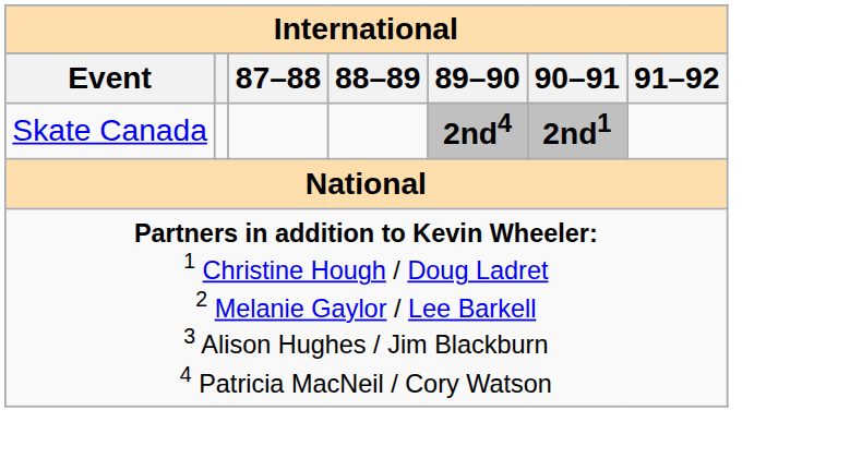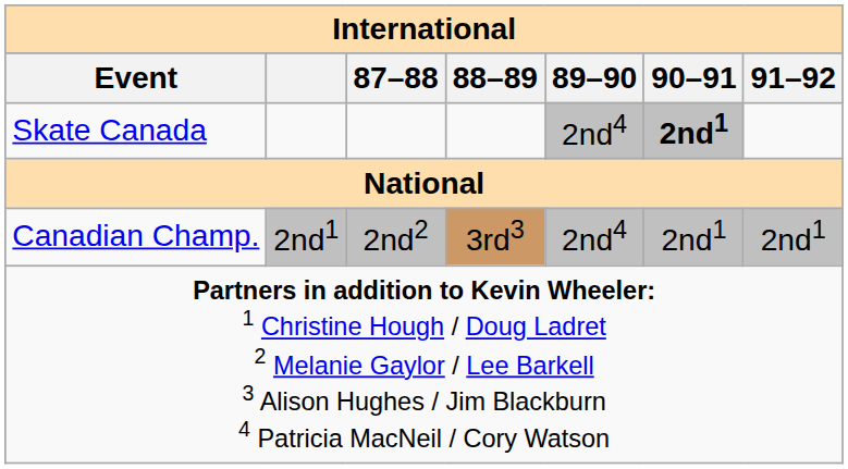 <table class="wikitable" style="text-align:center">
 <tr>
 <th style="background-color: #ffdead; " colspan=7 align=center>International</th>
 </tr>
 <tr>
 <th>Event</th>
 <th></th>
 <th>87–88</th>
 <th>88–89</th>
 <th>89–90</th>
 <th>90–91</th>
 <th>91–92</th>
 </tr>
 <tr>
 <td align=left><a href='#'>Skate Canada</a></td>
 <td></td>
 <td></td>
 <td></td>
-<td bgcolor=silver><strong>2nd<sup>4</sup></strong></td>
+<td bgcolor=silver>2nd<sup>4</sup></td>
 <td bgcolor=silver><strong>2nd<sup>1</sup></strong></td>
 <td></td>
 </tr>
 <tr>
 <th style="background-color: #ffdead; " colspan=7 align=center>National</th>
 </tr>
 <tr>
+<td align=left><a href='#'>Canadian Champ.</a></td>
+<td bgcolor=silver>2nd<sup>1</sup></td>
+<td bgcolor=silver>2nd<sup>2</sup></td>
+<td bgcolor=cc9966>3rd<sup>3</sup></td>
+<td bgcolor=silver>2nd<sup>4</sup></td>
+<td bgcolor=silver>2nd<sup>1</sup></td>
+<td bgcolor=silver>2nd<sup>1</sup></td>
+</tr>
+<tr>
 <td colspan=7 align=center><small> <strong>Partners in addition to Kevin Wheeler:</strong> <br> <sup>1</sup> <a href='#'>Christine Hough</a> / <a href='#'>Doug Ladret</a> <br> <sup>2</sup> <a href='#'>Melanie Gaylor</a> / <a href='#'>Lee Barkell</a> <br> <sup>3</sup> Alison Hughes / Jim Blackburn <br> <sup>4</sup> Patricia MacNeil / Cory Watson </small></td>
 </tr>
 </table>
